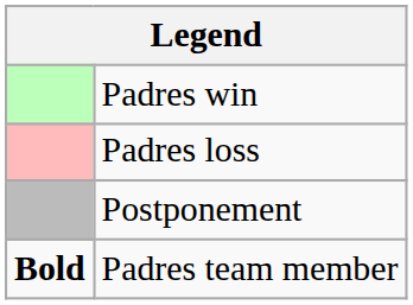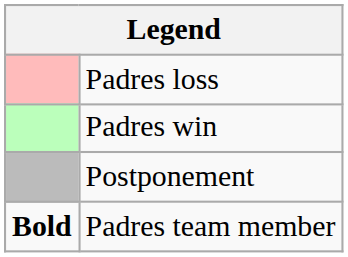 <table class="wikitable" style="font-size:90%">
 <tr>
 <th colspan="2">Legend</th>
 </tr>
 <tr>
+<td bgcolor="#ffbbbb"> </td>
+<td>Padres loss</td>
+</tr>
+<tr>
 <td bgcolor="#bbffbb"> </td>
 <td>Padres win</td>
-</tr>
-<tr>
-<td bgcolor="#ffbbbb"> </td>
-<td>Padres loss</td>
 </tr>
 <tr>
 <td bgcolor="#bbbbbb"> </td>
 <td>Postponement</td>
 </tr>
 <tr>
 <td><strong>Bold</strong></td>
 <td>Padres team member</td>
 </tr>
 </table>
